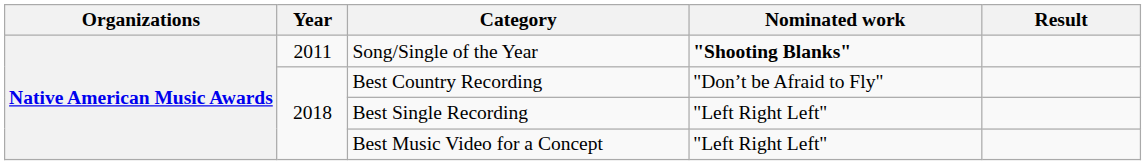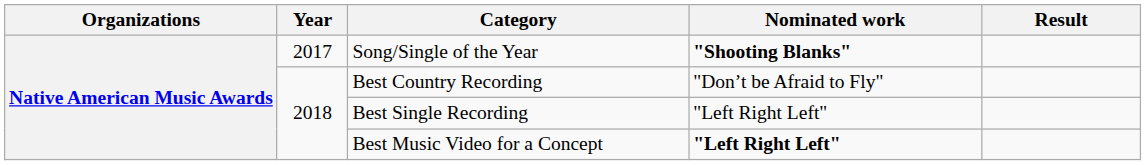 <table class="wikitable plainrowheaders sortable">
 <tr>
 <th scope="col" width=24%>Organizations</th>
 <th scope="col">Year</th>
 <th scope="col" width=30%>Category</th>
 <th scope="col">Nominated work</th>
 <th scope="col" colspan=2 class="unsortable" width=14%>Result</th>
 </tr>
 <tr>
 <th scope="row" rowspan="4"><a href='#'>Native American Music Awards</a></th>
-<td style="text-align:center;">2011</td>
+<td style="text-align:center;">2017</td>
 <td>Song/Single of the Year</td>
 <td><strong>"Shooting Blanks"</strong></td>
 <td></td>
 </tr>
 <tr>
 <td style="text-align:center;" rowspan="3">2018</td>
 <td>Best Country Recording</td>
 <td>"Don’t be Afraid to Fly"</td>
 <td></td>
 </tr>
 <tr>
 <td>Best Single Recording</td>
 <td>"Left Right Left"</td>
 <td></td>
 </tr>
 <tr>
 <td>Best Music Video for a Concept</td>
-<td>"Left Right Left"</td>
+<td><strong>"Left Right Left"</strong></td>
 <td></td>
 </tr>
 </table>
